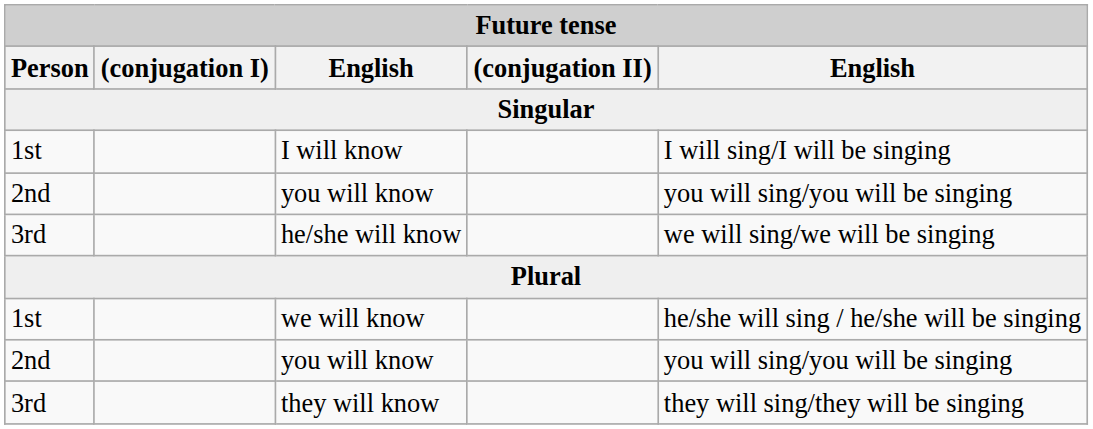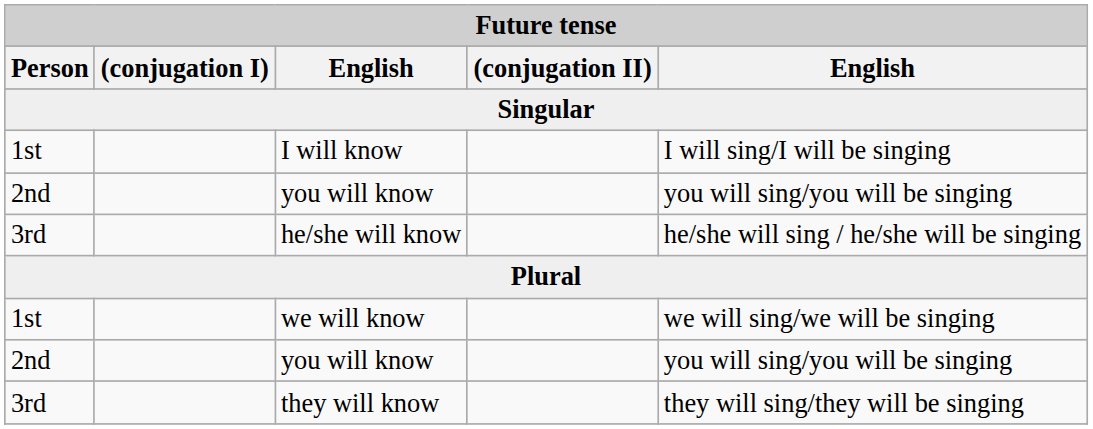 <table class="wikitable">
 <tr>
 <th colspan="5" style="background:#cfcfcf;">Future tense</th>
 </tr>
 <tr style="background:#dfdfdf;" |>
 <th>Person</th>
 <th> (conjugation I)</th>
 <th>English</th>
 <th> (conjugation II)</th>
 <th>English</th>
 </tr>
 <tr>
 <th colspan="5" style="background:#efefef">Singular</th>
 </tr>
 <tr>
 <td>1st</td>
 <td></td>
 <td>I will know</td>
 <td></td>
 <td>I will sing/I will be singing</td>
 </tr>
 <tr>
 <td>2nd</td>
 <td></td>
 <td>you will know</td>
 <td></td>
 <td>you will sing/you will be singing</td>
 </tr>
 <tr>
 <td>3rd</td>
 <td></td>
 <td>he/she will know</td>
 <td></td>
-<td>we will sing/we will be singing</td>
+<td>he/she will sing / he/she will be singing</td>
 </tr>
 <tr>
 <th colspan="5" style="background:#efefef">Plural</th>
 </tr>
 <tr>
 <td>1st</td>
 <td></td>
 <td>we will know</td>
 <td></td>
-<td>he/she will sing / he/she will be singing</td>
+<td>we will sing/we will be singing</td>
 </tr>
 <tr>
 <td>2nd</td>
 <td></td>
 <td>you will know</td>
 <td></td>
 <td>you will sing/you will be singing</td>
 </tr>
 <tr>
 <td>3rd</td>
 <td></td>
 <td>they will know</td>
 <td></td>
 <td>they will sing/they will be singing</td>
 </tr>
 </table>
